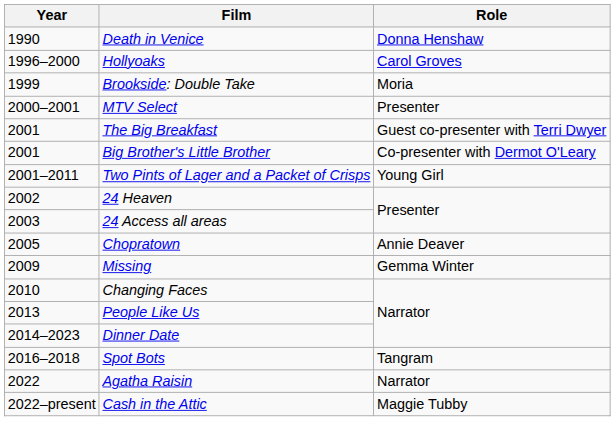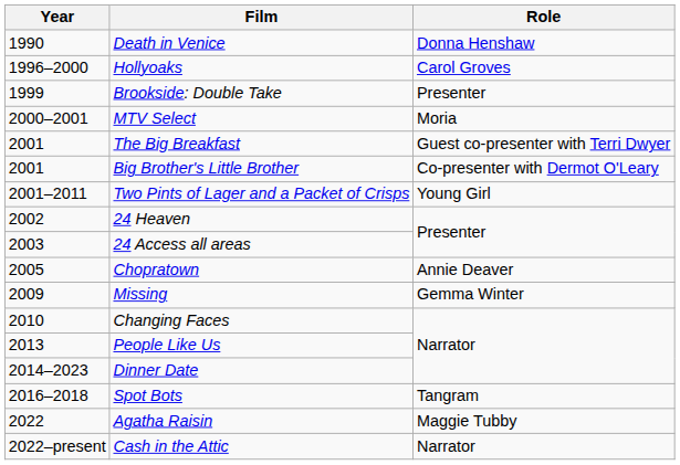 <table class="wikitable">
 <tr>
 <th>Year</th>
 <th>Film</th>
 <th>Role</th>
 </tr>
 <tr>
 <td>1990</td>
 <td><em><a href='#'>Death in Venice</a></em></td>
 <td><a href='#'>Donna Henshaw</a></td>
 </tr>
 <tr>
 <td>1996–2000</td>
 <td><em><a href='#'>Hollyoaks</a></em></td>
 <td><a href='#'>Carol Groves</a></td>
 </tr>
 <tr>
 <td>1999</td>
 <td><em><a href='#'>Brookside</a>: Double Take</em></td>
-<td>Moria</td>
+<td>Presenter</td>
 </tr>
 <tr>
 <td>2000–2001</td>
 <td><em><a href='#'>MTV Select</a></em></td>
-<td>Presenter</td>
+<td>Moria</td>
 </tr>
 <tr>
 <td>2001</td>
 <td><em><a href='#'>The Big Breakfast</a></em></td>
 <td>Guest co-presenter with <a href='#'>Terri Dwyer</a></td>
 </tr>
 <tr>
 <td>2001</td>
 <td><em><a href='#'>Big Brother's Little Brother</a></em></td>
 <td>Co-presenter with <a href='#'>Dermot O'Leary</a></td>
 </tr>
 <tr>
 <td>2001–2011</td>
 <td><em><a href='#'>Two Pints of Lager and a Packet of Crisps</a></em></td>
 <td>Young Girl</td>
 </tr>
 <tr>
 <td>2002</td>
 <td><em><a href='#'>24</a> Heaven</em></td>
 <td rowspan=2>Presenter</td>
 </tr>
 <tr>
 <td>2003</td>
 <td><em><a href='#'>24</a> Access all areas</em></td>
 </tr>
 <tr>
 <td>2005</td>
 <td><em><a href='#'>Chopratown</a></em></td>
 <td>Annie Deaver</td>
 </tr>
 <tr>
 <td>2009</td>
 <td><em><a href='#'>Missing</a></em></td>
 <td>Gemma Winter</td>
 </tr>
 <tr>
 <td>2010</td>
 <td><em>Changing Faces</em></td>
 <td rowspan=3>Narrator</td>
 </tr>
 <tr>
 <td>2013</td>
 <td><em><a href='#'>People Like Us</a></em></td>
 </tr>
 <tr>
 <td>2014–2023</td>
 <td><em><a href='#'>Dinner Date</a></em></td>
 </tr>
 <tr>
 <td>2016–2018</td>
 <td><em><a href='#'>Spot Bots</a></em></td>
 <td>Tangram</td>
 </tr>
 <tr>
 <td>2022</td>
 <td><em><a href='#'>Agatha Raisin</a></em></td>
-<td>Narrator</td>
+<td>Maggie Tubby</td>
 </tr>
 <tr>
 <td>2022–present</td>
 <td><em><a href='#'>Cash in the Attic</a></em></td>
-<td>Maggie Tubby</td>
+<td>Narrator</td>
 </tr>
 </table>
